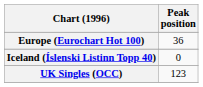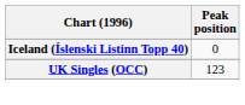 <table class="wikitable sortable plainrowheaders" style="text-align:center">
 <tr>
 <th>Chart (1996)</th>
 <th>Peak<br>position</th>
 </tr>
 <tr>
 </tr>
 <tr>
 </tr>
 <tr>
 </tr>
 <tr>
-</tr>
-<tr>
-<th scope="row">Europe (<a href='#'>Eurochart Hot 100</a>)</th>
-<td>36</td>
 </tr>
 <tr>
 </tr>
 <tr>
 <th scope="row">Iceland (<a href='#'>Íslenski Listinn Topp 40</a>)</th>
 <td>0</td>
 </tr>
 <tr>
 </tr>
 <tr>
 </tr>
 <tr>
 </tr>
 <tr>
 <th scope="row"><a href='#'>UK Singles</a> (<a href='#'>OCC</a>)</th>
 <td>123</td>
 </tr>
 <tr>
 </tr>
 <tr>
 </tr>
 </table>
